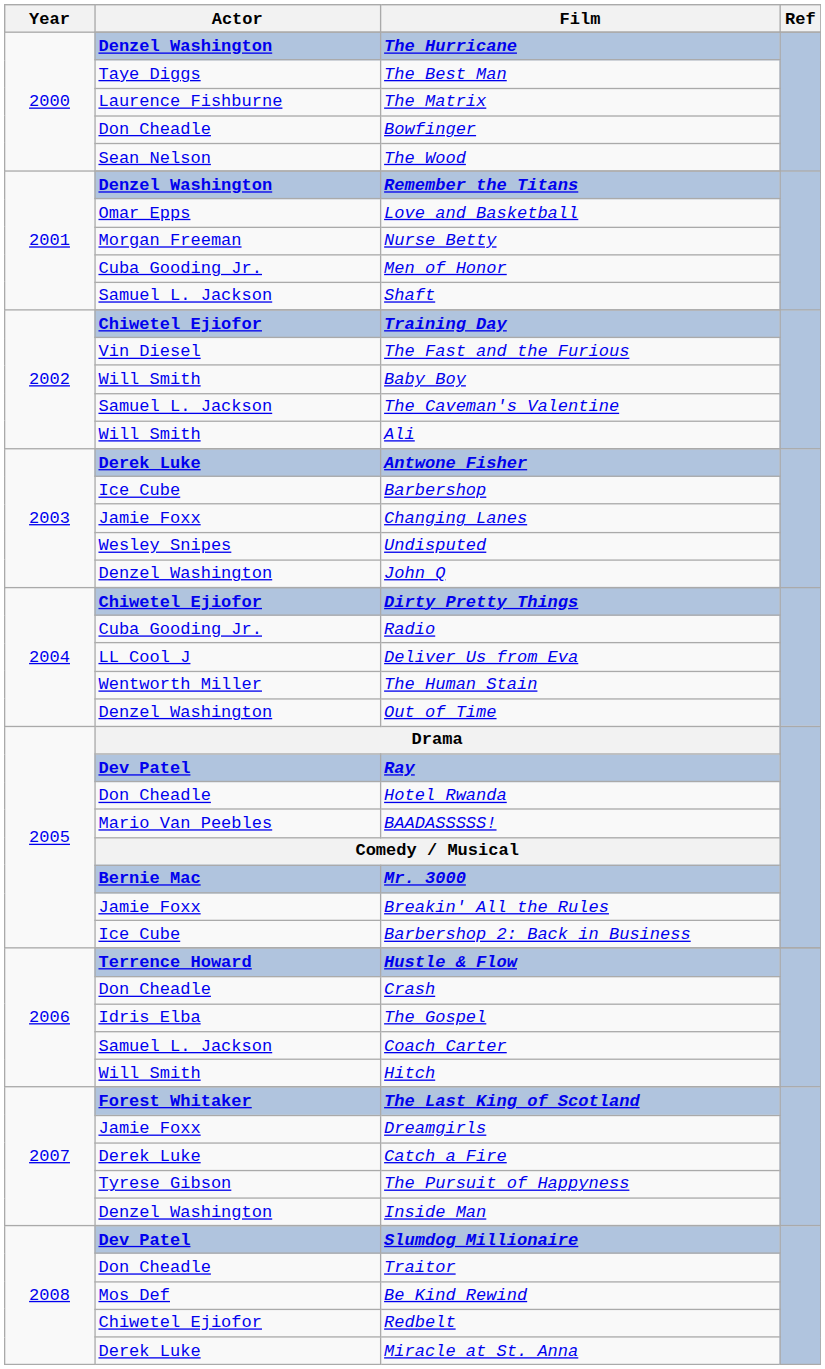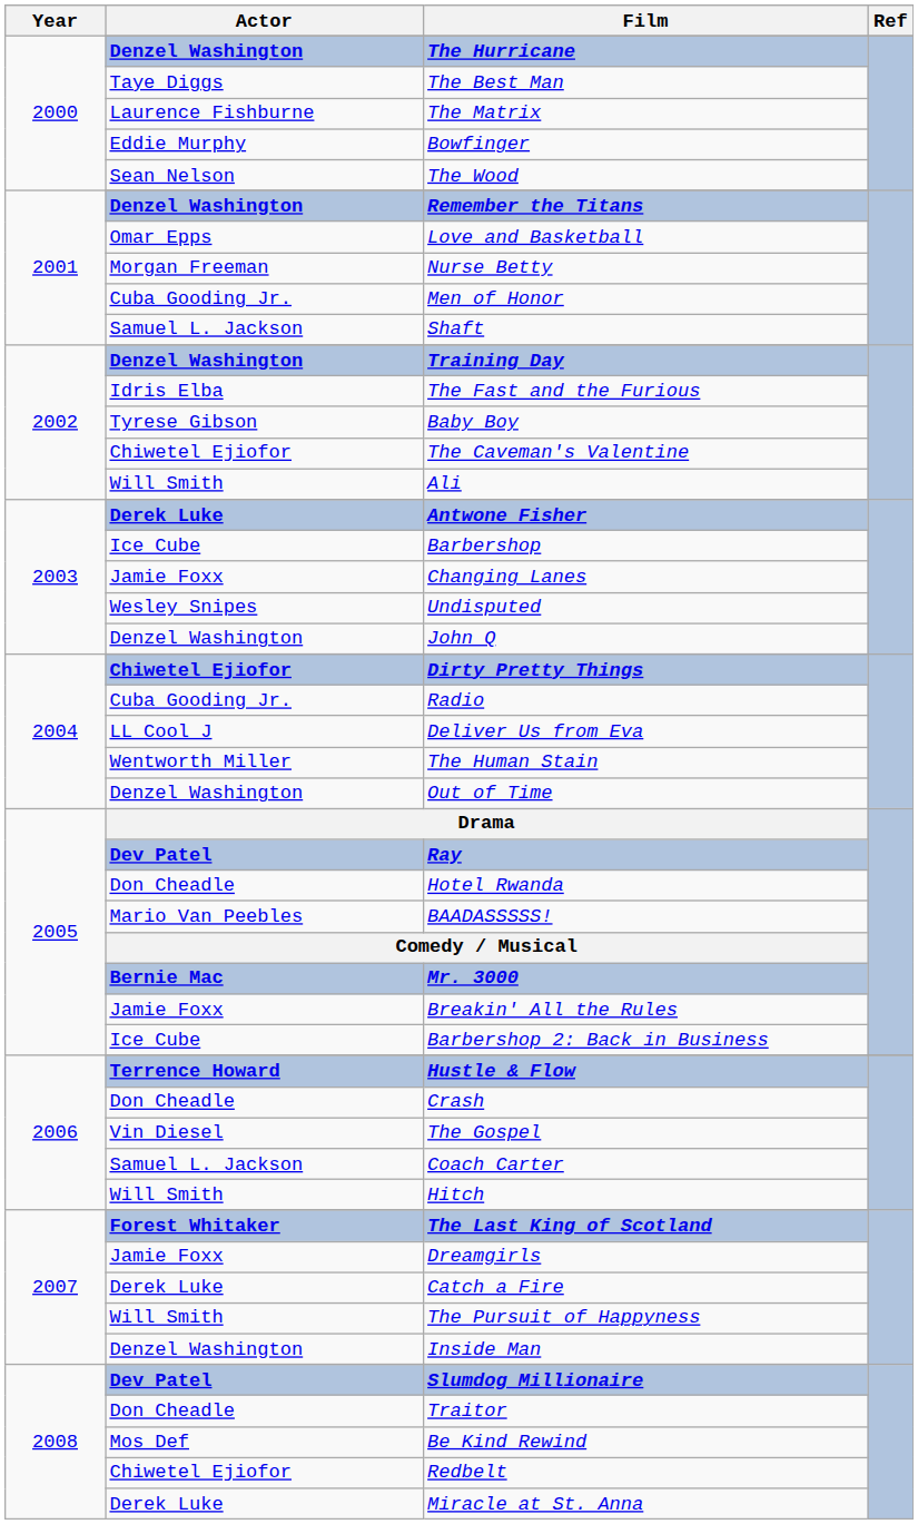 <table class="wikitable" style="width:100%;">
 <tr style="background:#bebebe;">
 <th style="width:11%;">Year</th>
 <th style="width:35%;">Actor</th>
 <th style="width:49%;">Film</th>
 <th style="width:5%;">Ref</th>
 </tr>
 <tr>
 <td rowspan="6" align="center"><a href='#'>2000</a></td>
 </tr>
 <tr style="background:#B0C4DE">
 <td><strong><a href='#'>Denzel Washington</a> </strong></td>
 <td><strong><em><a href='#'>The Hurricane</a></em></strong></td>
 <td rowspan="6" align="center"></td>
 </tr>
 <tr>
 <td><a href='#'>Taye Diggs</a></td>
 <td><em><a href='#'>The Best Man</a></em></td>
 </tr>
 <tr>
 <td><a href='#'>Laurence Fishburne</a></td>
 <td><em><a href='#'>The Matrix</a></em></td>
 </tr>
 <tr>
-<td><a href='#'>Don Cheadle</a></td>
+<td><a href='#'>Eddie Murphy</a></td>
 <td><em><a href='#'>Bowfinger</a></em></td>
 </tr>
 <tr>
 <td><a href='#'>Sean Nelson</a></td>
 <td><em><a href='#'>The Wood</a></em></td>
 </tr>
 <tr>
 <td rowspan="6" align="center"><a href='#'>2001</a></td>
 </tr>
 <tr style="background:#B0C4DE">
 <td><strong><a href='#'>Denzel Washington</a></strong></td>
 <td><strong><em><a href='#'>Remember the Titans</a></em></strong></td>
 <td rowspan="6" align="center"></td>
 </tr>
 <tr>
 <td><a href='#'>Omar Epps</a></td>
 <td><em><a href='#'>Love and Basketball</a></em></td>
 </tr>
 <tr>
 <td><a href='#'>Morgan Freeman</a></td>
 <td><em><a href='#'>Nurse Betty</a></em></td>
 </tr>
 <tr>
 <td><a href='#'>Cuba Gooding Jr.</a></td>
 <td><em><a href='#'>Men of Honor</a></em></td>
 </tr>
 <tr>
 <td><a href='#'>Samuel L. Jackson</a></td>
 <td><em><a href='#'>Shaft</a></em></td>
 </tr>
 <tr>
 <td rowspan="6" align="center"><a href='#'>2002</a></td>
 </tr>
 <tr style="background:#B0C4DE">
-<td><strong><a href='#'>Chiwetel Ejiofor</a></strong></td>
+<td><strong><a href='#'>Denzel Washington</a> </strong></td>
 <td><strong><em><a href='#'>Training Day</a></em></strong></td>
 <td rowspan="6" align="center"></td>
 </tr>
 <tr>
-<td><a href='#'>Vin Diesel</a></td>
+<td><a href='#'>Idris Elba</a></td>
 <td><em><a href='#'>The Fast and the Furious</a></em></td>
 </tr>
 <tr>
-<td><a href='#'>Will Smith</a></td>
+<td><a href='#'>Tyrese Gibson</a></td>
 <td><em><a href='#'>Baby Boy</a></em></td>
 </tr>
 <tr>
-<td><a href='#'>Samuel L. Jackson</a></td>
+<td><a href='#'>Chiwetel Ejiofor</a></td>
 <td><em><a href='#'>The Caveman's Valentine</a></em></td>
 </tr>
 <tr>
 <td><a href='#'>Will Smith</a></td>
 <td><em><a href='#'>Ali</a></em></td>
 </tr>
 <tr>
 <td rowspan="6" align="center"><a href='#'>2003</a></td>
 </tr>
 <tr style="background:#B0C4DE">
 <td><strong><a href='#'>Derek Luke</a></strong></td>
 <td><strong><em><a href='#'>Antwone Fisher</a></em></strong></td>
 <td rowspan="6" align="center"></td>
 </tr>
 <tr>
 <td><a href='#'>Ice Cube</a></td>
 <td><em><a href='#'>Barbershop</a></em></td>
 </tr>
 <tr>
 <td><a href='#'>Jamie Foxx</a></td>
 <td><em><a href='#'>Changing Lanes</a></em></td>
 </tr>
 <tr>
 <td><a href='#'>Wesley Snipes</a></td>
 <td><em><a href='#'>Undisputed</a></em></td>
 </tr>
 <tr>
 <td><a href='#'>Denzel Washington</a></td>
 <td><em><a href='#'>John Q</a></em></td>
 </tr>
 <tr>
 <td rowspan="6" align="center"><a href='#'>2004</a></td>
 </tr>
 <tr style="background:#B0C4DE">
 <td><strong><a href='#'>Chiwetel Ejiofor</a></strong></td>
 <td><strong><em><a href='#'>Dirty Pretty Things</a></em></strong></td>
 <td rowspan="5" align="center"></td>
 </tr>
 <tr>
 <td><a href='#'>Cuba Gooding Jr.</a></td>
 <td><em><a href='#'>Radio</a></em></td>
 </tr>
 <tr>
 <td><a href='#'>LL Cool J</a></td>
 <td><em><a href='#'>Deliver Us from Eva</a></em></td>
 </tr>
 <tr>
 <td><a href='#'>Wentworth Miller</a></td>
 <td><em><a href='#'>The Human Stain</a></em></td>
 </tr>
 <tr>
 <td><a href='#'>Denzel Washington</a></td>
 <td><em><a href='#'>Out of Time</a></em></td>
 </tr>
 <tr>
 <td rowspan="8" align="center"><a href='#'>2005</a></td>
 <th colspan="2">Drama</th>
 <td rowspan="8" align="center" style="background:#B0C4DE"></td>
 </tr>
 <tr style="background:#B0C4DE">
 <td><strong><a href='#'>Dev Patel</a></strong></td>
 <td><strong><em><a href='#'>Ray</a></em></strong></td>
 </tr>
 <tr>
 <td><a href='#'>Don Cheadle</a></td>
 <td><em><a href='#'>Hotel Rwanda</a></em></td>
 </tr>
 <tr>
 <td><a href='#'>Mario Van Peebles</a></td>
 <td><em><a href='#'>BAADASSSSS!</a></em></td>
 </tr>
 <tr>
 <th colspan="2">Comedy / Musical</th>
 </tr>
 <tr style="background:#B0C4DE">
 <td><strong><a href='#'>Bernie Mac</a></strong></td>
 <td><strong><em><a href='#'>Mr. 3000</a></em></strong></td>
 </tr>
 <tr>
 <td><a href='#'>Jamie Foxx</a></td>
 <td><em><a href='#'>Breakin' All the Rules</a></em></td>
 </tr>
 <tr>
 <td><a href='#'>Ice Cube</a></td>
 <td><em><a href='#'>Barbershop 2: Back in Business</a></em></td>
 </tr>
 <tr>
 <td rowspan="6" align="center"><a href='#'>2006</a></td>
 </tr>
 <tr style="background:#B0C4DE">
 <td><strong><a href='#'>Terrence Howard</a> </strong></td>
 <td><strong><em><a href='#'>Hustle & Flow</a></em></strong></td>
 <td rowspan="6" align="center"></td>
 </tr>
 <tr>
 <td><a href='#'>Don Cheadle</a></td>
 <td><em><a href='#'>Crash</a></em></td>
 </tr>
 <tr>
-<td><a href='#'>Idris Elba</a></td>
+<td><a href='#'>Vin Diesel</a></td>
 <td><em><a href='#'>The Gospel</a></em></td>
 </tr>
 <tr>
 <td><a href='#'>Samuel L. Jackson</a></td>
 <td><em><a href='#'>Coach Carter</a></em></td>
 </tr>
 <tr>
 <td><a href='#'>Will Smith</a></td>
 <td><em><a href='#'>Hitch</a></em></td>
 </tr>
 <tr>
 <td rowspan="6" align="center"><a href='#'>2007</a></td>
 </tr>
 <tr style="background:#B0C4DE">
 <td><strong><a href='#'>Forest Whitaker</a> </strong></td>
 <td><strong><em><a href='#'>The Last King of Scotland</a></em></strong></td>
 <td rowspan="6" align="center"></td>
 </tr>
 <tr>
 <td><a href='#'>Jamie Foxx</a></td>
 <td><em><a href='#'>Dreamgirls</a></em></td>
 </tr>
 <tr>
 <td><a href='#'>Derek Luke</a></td>
 <td><em><a href='#'>Catch a Fire</a></em></td>
 </tr>
 <tr>
-<td><a href='#'>Tyrese Gibson</a></td>
+<td><a href='#'>Will Smith</a></td>
 <td><em><a href='#'>The Pursuit of Happyness</a></em></td>
 </tr>
 <tr>
 <td><a href='#'>Denzel Washington</a></td>
 <td><em><a href='#'>Inside Man</a></em></td>
 </tr>
 <tr>
 <td rowspan="6" align="center"><a href='#'>2008</a></td>
 </tr>
 <tr style="background:#B0C4DE">
 <td><strong><a href='#'>Dev Patel</a></strong></td>
 <td><strong><em><a href='#'>Slumdog Millionaire</a></em></strong></td>
 <td rowspan="6" align="center"></td>
 </tr>
 <tr>
 <td><a href='#'>Don Cheadle</a></td>
 <td><em><a href='#'>Traitor</a></em></td>
 </tr>
 <tr>
 <td><a href='#'>Mos Def</a></td>
 <td><em><a href='#'>Be Kind Rewind</a></em></td>
 </tr>
 <tr>
 <td><a href='#'>Chiwetel Ejiofor</a></td>
 <td><em><a href='#'>Redbelt</a></em></td>
 </tr>
 <tr>
 <td><a href='#'>Derek Luke</a></td>
 <td><em><a href='#'>Miracle at St. Anna</a></em></td>
 </tr>
 </table>
